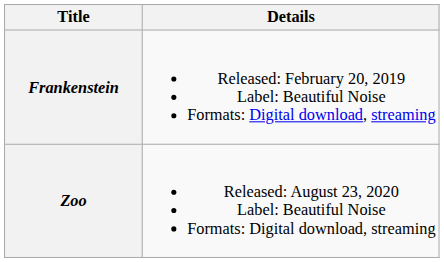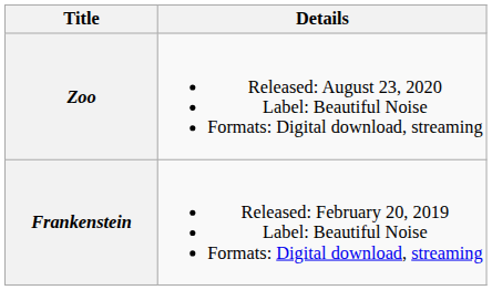 <table class="wikitable plainrowheaders" style="text-align:center;">
 <tr>
 <th scope="col" style="width:8em;">Title</th>
 <th scope="col">Details</th>
 </tr>
 <tr>
+<th scope="row"><em>Zoo</em></th>
+<td><br><ul><li>Released: August 23, 2020</li><li>Label: Beautiful Noise</li><li>Formats: Digital download, streaming</li></ul></td>
+</tr>
+<tr>
 <th scope="row"><em>Frankenstein</em></th>
 <td><br><ul><li>Released: February 20, 2019</li><li>Label: Beautiful Noise</li><li>Formats: <a href='#'>Digital download</a>, <a href='#'>streaming</a></li></ul></td>
 </tr>
-<tr>
-<th scope="row"><em>Zoo</em></th>
-<td><br><ul><li>Released: August 23, 2020</li><li>Label: Beautiful Noise</li><li>Formats: Digital download, streaming</li></ul></td>
-</tr>
 </table>
